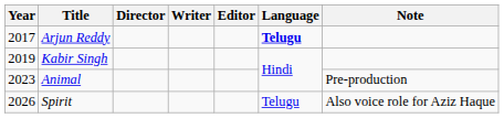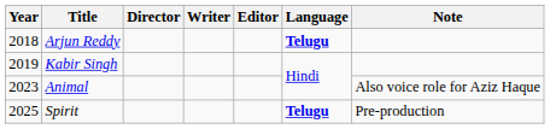 <table class="wikitable">
 <tr>
 <th scope="col">Year</th>
 <th scope="col">Title</th>
 <th scope="col">Director</th>
 <th scope="col">Writer</th>
 <th scope="col">Editor</th>
 <th scope="col">Language</th>
 <th scope="col">Note</th>
 </tr>
 <tr>
-<td>2017</td>
+<td>2018</td>
 <td><em><a href='#'>Arjun Reddy</a></em></td>
 <td></td>
 <td></td>
 <td></td>
 <td rowspan="1"><strong><a href='#'>Telugu</a></strong></td>
 <td></td>
 </tr>
 <tr>
 <td>2019</td>
 <td><em><a href='#'>Kabir Singh</a></em></td>
 <td></td>
 <td></td>
 <td></td>
 <td rowspan="2"><a href='#'>Hindi</a></td>
 <td></td>
 </tr>
 <tr>
 <td>2023</td>
 <td><em><a href='#'>Animal</a></em></td>
 <td></td>
 <td></td>
 <td></td>
-<td>Pre-production</td>
+<td>Also voice role for Aziz Haque</td>
 </tr>
 <tr>
-<td>2026</td>
+<td>2025</td>
 <td><em>Spirit</em></td>
 <td></td>
 <td></td>
 <td></td>
-<td><a href='#'>Telugu</a></td>
-<td>Also voice role for Aziz Haque</td>
+<td><strong><a href='#'>Telugu</a></strong></td>
+<td>Pre-production</td>
 </tr>
 </table>
